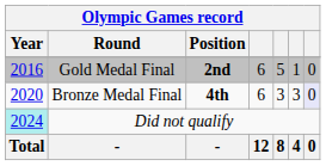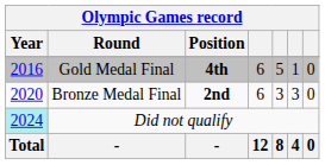 <table class="wikitable" style="text-align: center;">
 <tr>
 <th colspan=7><a href='#'>Olympic Games record</a></th>
 </tr>
 <tr>
 <th>Year</th>
 <th>Round</th>
 <th>Position</th>
 <th></th>
 <th></th>
 <th></th>
 <th></th>
 </tr>
 <tr>
 </tr>
 <tr bgcolor=silver>
 <td> <a href='#'>2016</a></td>
 <td>Gold Medal Final</td>
-<td><strong>2nd</strong></td>
+<td><strong>4th</strong></td>
 <td>6</td>
 <td>5</td>
 <td>1</td>
 <td>0</td>
 </tr>
 <tr>
 <td> <a href='#'>2020</a></td>
 <td>Bronze Medal Final</td>
-<td><strong>4th</strong></td>
+<td><strong>2nd</strong></td>
 <td>6</td>
 <td>3</td>
 <td>3</td>
-<td style="background: lavender;">0</td>
+<td>0</td>
 </tr>
 <tr>
 <td style="background: paleturquoise;"> <a href='#'>2024</a></td>
 <td colspan="6" style="background-color:#f9f9f9;"><em>Did not qualify</em></td>
 </tr>
 <tr>
 <th>Total</th>
 <th>-</th>
 <th>-</th>
 <th>12</th>
 <th>8</th>
 <th>4</th>
 <th>0</th>
 </tr>
 </table>
